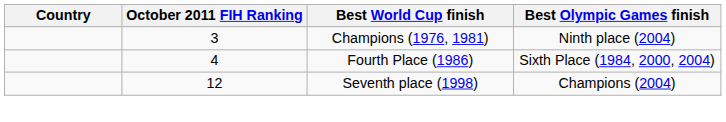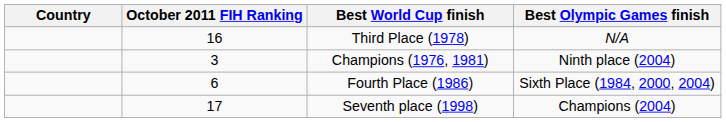 <table class="wikitable">
 <tr>
 <th style="width:125px;">Country</th>
 <th style="width:200px;">October 2011 <a href='#'>FIH Ranking</a></th>
 <th style="width:225px;">Best <a href='#'>World Cup</a> finish</th>
 <th style="width:225px;">Best <a href='#'>Olympic Games</a> finish</th>
 </tr>
 <tr style="text-align:center;">
 <td style="text-align:left;"></td>
+<td>16</td>
+<td>Third Place (<a href='#'>1978</a>)</td>
+<td><em>N/A</em></td>
+</tr>
+<tr style="text-align:center;">
+<td style="text-align:left;"></td>
 <td>3</td>
 <td>Champions (<a href='#'>1976</a>, <a href='#'>1981</a>)</td>
 <td>Ninth place (<a href='#'>2004</a>)</td>
 </tr>
 <tr style="text-align:center;">
 <td style="text-align:left;"></td>
-<td>4</td>
+<td>6</td>
 <td>Fourth Place (<a href='#'>1986</a>)</td>
 <td>Sixth Place (<a href='#'>1984</a>, <a href='#'>2000</a>, <a href='#'>2004</a>)</td>
 </tr>
 <tr style="text-align:center;">
 <td style="text-align:left;"></td>
-<td>12</td>
+<td>17</td>
 <td>Seventh place (<a href='#'>1998</a>)</td>
 <td>Champions (<a href='#'>2004</a>)</td>
 </tr>
 </table>
